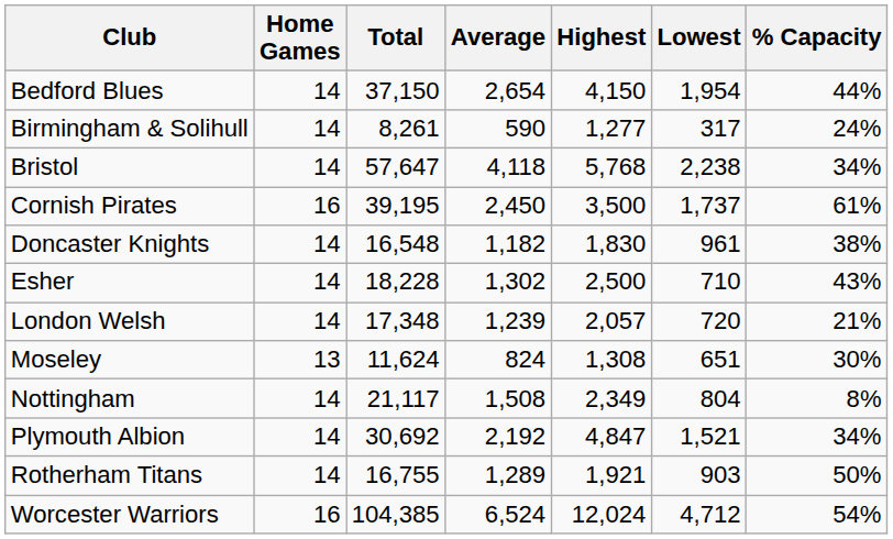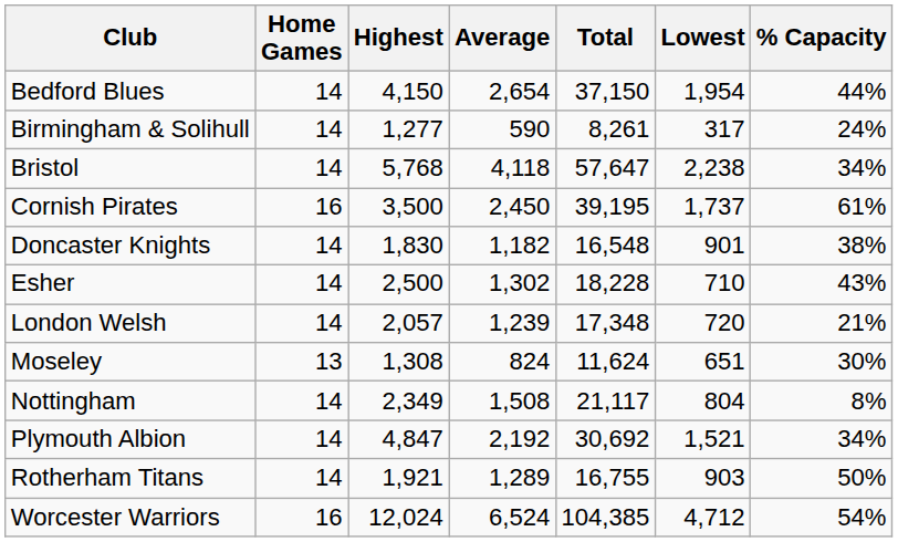 <table class="wikitable sortable" style="text-align:right">
 <tr>
 <th>Club</th>
 <th>Home<br>Games</th>
+<th>Highest</th>
+<th>Average</th>
 <th>Total</th>
-<th>Average</th>
-<th>Highest</th>
 <th>Lowest</th>
 <th>% Capacity</th>
 </tr>
 <tr>
 <td style="text-align:left">Bedford Blues</td>
 <td>14</td>
+<td>4,150</td>
+<td>2,654</td>
 <td>37,150</td>
-<td>2,654</td>
-<td>4,150</td>
 <td>1,954</td>
 <td>44%</td>
 </tr>
 <tr>
 <td style="text-align:left">Birmingham & Solihull</td>
 <td>14</td>
+<td>1,277</td>
+<td>590</td>
 <td>8,261</td>
-<td>590</td>
-<td>1,277</td>
 <td>317</td>
 <td>24%</td>
 </tr>
 <tr>
 <td style="text-align:left">Bristol</td>
 <td>14</td>
+<td>5,768</td>
+<td>4,118</td>
 <td>57,647</td>
-<td>4,118</td>
-<td>5,768</td>
 <td>2,238</td>
 <td>34%</td>
 </tr>
 <tr>
 <td style="text-align:left">Cornish Pirates</td>
 <td>16</td>
+<td>3,500</td>
+<td>2,450</td>
 <td>39,195</td>
-<td>2,450</td>
-<td>3,500</td>
 <td>1,737</td>
 <td>61%</td>
 </tr>
 <tr>
 <td style="text-align:left">Doncaster Knights</td>
 <td>14</td>
+<td>1,830</td>
+<td>1,182</td>
 <td>16,548</td>
-<td>1,182</td>
-<td>1,830</td>
-<td>961</td>
+<td>901</td>
 <td>38%</td>
 </tr>
 <tr>
 <td style="text-align:left">Esher</td>
 <td>14</td>
+<td>2,500</td>
+<td>1,302</td>
 <td>18,228</td>
-<td>1,302</td>
-<td>2,500</td>
 <td>710</td>
 <td>43%</td>
 </tr>
 <tr>
 <td style="text-align:left">London Welsh</td>
 <td>14</td>
+<td>2,057</td>
+<td>1,239</td>
 <td>17,348</td>
-<td>1,239</td>
-<td>2,057</td>
 <td>720</td>
 <td>21%</td>
 </tr>
 <tr>
 <td style="text-align:left">Moseley</td>
 <td>13</td>
+<td>1,308</td>
+<td>824</td>
 <td>11,624</td>
-<td>824</td>
-<td>1,308</td>
 <td>651</td>
 <td>30%</td>
 </tr>
 <tr>
 <td style="text-align:left">Nottingham</td>
 <td>14</td>
+<td>2,349</td>
+<td>1,508</td>
 <td>21,117</td>
-<td>1,508</td>
-<td>2,349</td>
 <td>804</td>
 <td>8%</td>
 </tr>
 <tr>
 <td style="text-align:left">Plymouth Albion</td>
 <td>14</td>
+<td>4,847</td>
+<td>2,192</td>
 <td>30,692</td>
-<td>2,192</td>
-<td>4,847</td>
 <td>1,521</td>
 <td>34%</td>
 </tr>
 <tr>
 <td style="text-align:left">Rotherham Titans</td>
 <td>14</td>
+<td>1,921</td>
+<td>1,289</td>
 <td>16,755</td>
-<td>1,289</td>
-<td>1,921</td>
 <td>903</td>
 <td>50%</td>
 </tr>
 <tr>
 <td style="text-align:left">Worcester Warriors</td>
 <td>16</td>
+<td>12,024</td>
+<td>6,524</td>
 <td>104,385</td>
-<td>6,524</td>
-<td>12,024</td>
 <td>4,712</td>
 <td>54%</td>
 </tr>
 </table>
